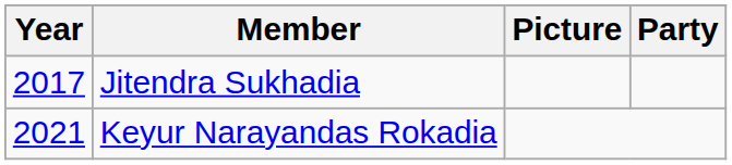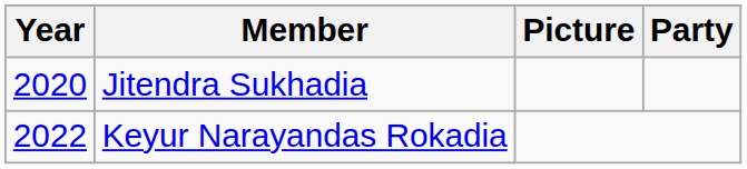 <table class="wikitable sortable">
 <tr>
 <th>Year</th>
 <th>Member</th>
 <th>Picture</th>
 <th colspan="2">Party</th>
 </tr>
 <tr>
-<td><a href='#'>2017</a></td>
+<td><a href='#'>2020</a></td>
 <td><a href='#'>Jitendra Sukhadia</a></td>
 <td></td>
 <td></td>
 </tr>
 <tr>
-<td><a href='#'>2021</a></td>
+<td><a href='#'>2022</a></td>
 <td><a href='#'>Keyur Narayandas Rokadia</a></td>
 </tr>
 </table>
